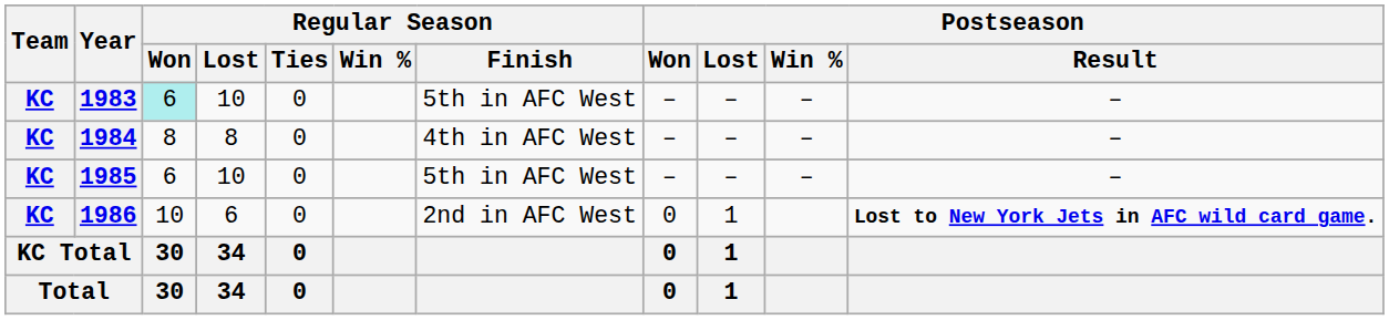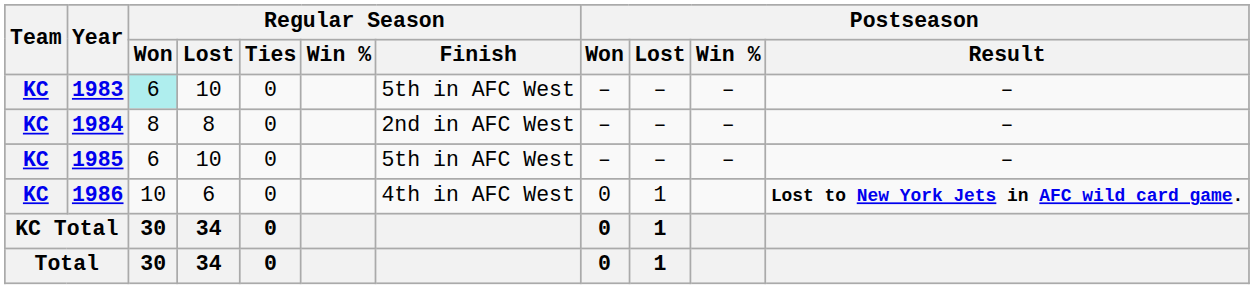 <table class="wikitable" style="font-size: 95%; text-align:center;">
 <tr>
 <th rowspan="2">Team</th>
 <th rowspan="2">Year</th>
 <th colspan="5">Regular Season</th>
 <th colspan="4">Postseason</th>
 </tr>
 <tr>
 <th>Won</th>
 <th>Lost</th>
 <th>Ties</th>
 <th>Win %</th>
 <th>Finish</th>
 <th>Won</th>
 <th>Lost</th>
 <th>Win %</th>
 <th>Result</th>
 </tr>
 <tr>
 <th><a href='#'>KC</a></th>
 <th><a href='#'>1983</a></th>
 <td style="background: paleturquoise;">6</td>
 <td>10</td>
 <td>0</td>
 <td></td>
 <td>5th in AFC West</td>
 <td>–</td>
 <td>–</td>
 <td>–</td>
 <td>–</td>
 </tr>
 <tr>
 <th><a href='#'>KC</a></th>
 <th><a href='#'>1984</a></th>
 <td>8</td>
 <td>8</td>
 <td>0</td>
 <td></td>
-<td>4th in AFC West</td>
+<td>2nd in AFC West</td>
 <td>–</td>
 <td>–</td>
 <td>–</td>
 <td>–</td>
 </tr>
 <tr>
 <th><a href='#'>KC</a></th>
 <th><a href='#'>1985</a></th>
 <td>6</td>
 <td>10</td>
 <td>0</td>
 <td></td>
 <td>5th in AFC West</td>
 <td>–</td>
 <td>–</td>
 <td>–</td>
 <td>–</td>
 </tr>
 <tr>
 <th><a href='#'>KC</a></th>
 <th><a href='#'>1986</a></th>
 <td>10</td>
 <td>6</td>
 <td>0</td>
 <td></td>
-<td>2nd in AFC West</td>
+<td>4th in AFC West</td>
 <td>0</td>
 <td>1</td>
 <td></td>
 <td><small><strong>Lost to <a href='#'>New York Jets</a> in <a href='#'>AFC wild card game</a>.</strong></small></td>
 </tr>
 <tr>
 <th colspan="2">KC Total</th>
 <th>30</th>
 <th>34</th>
 <th>0</th>
 <th></th>
 <th></th>
 <th>0</th>
 <th>1</th>
 <th></th>
 <th></th>
 </tr>
 <tr>
 <th colspan="2">Total</th>
 <th>30</th>
 <th>34</th>
 <th>0</th>
 <th></th>
 <th></th>
 <th>0</th>
 <th>1</th>
 <th></th>
 <th></th>
 </tr>
 </table>
